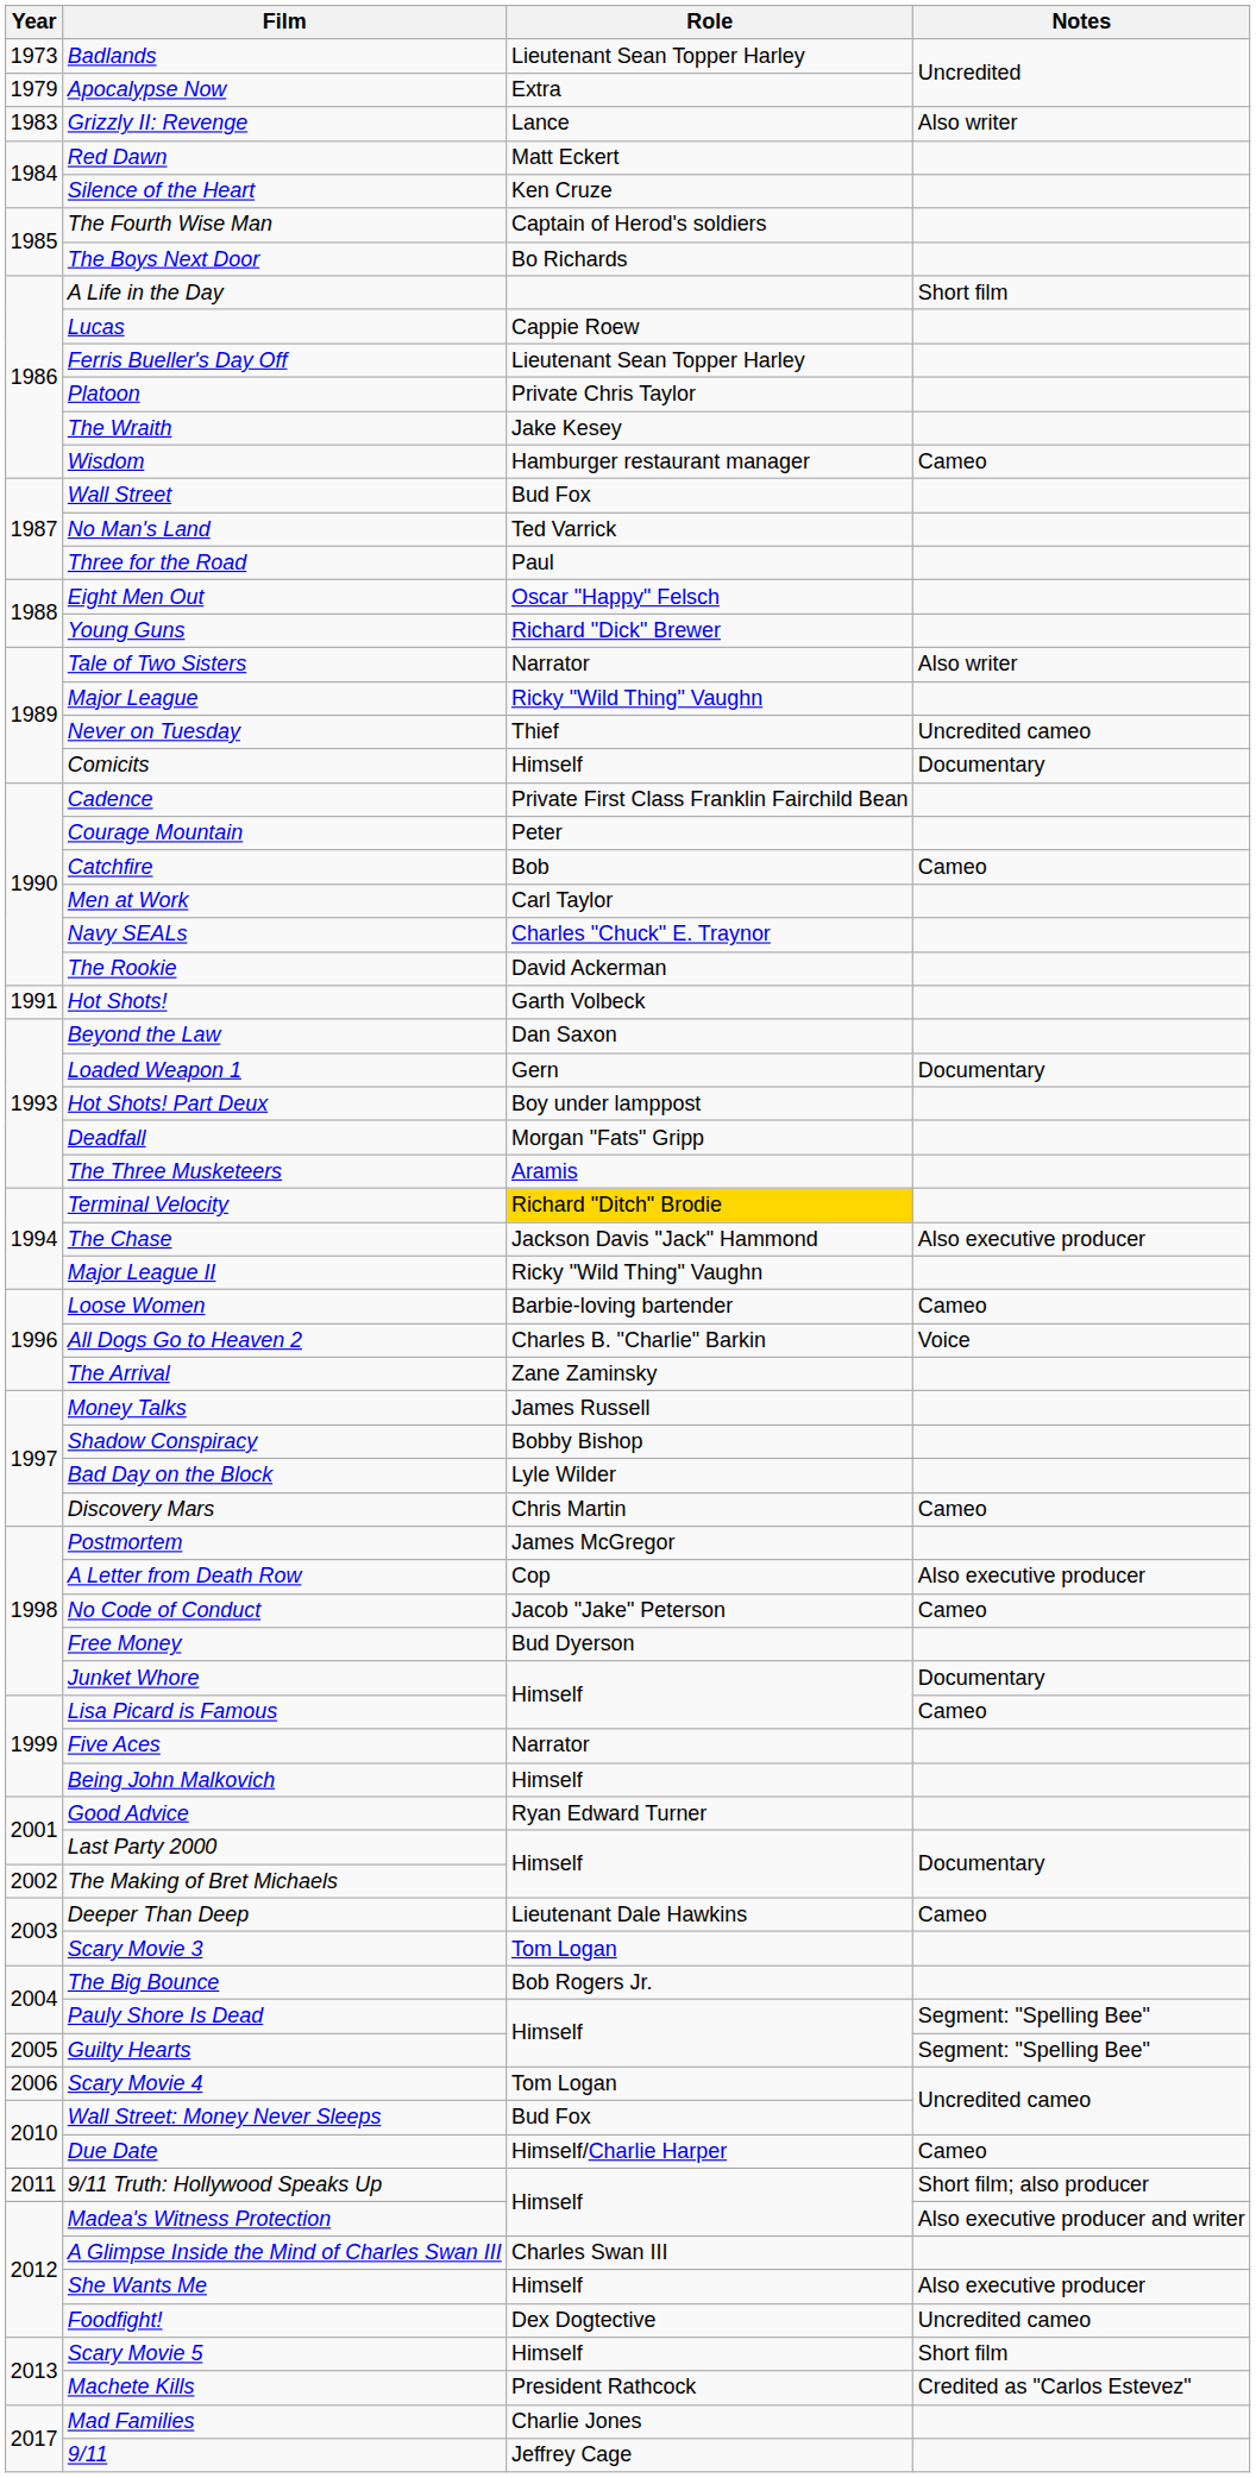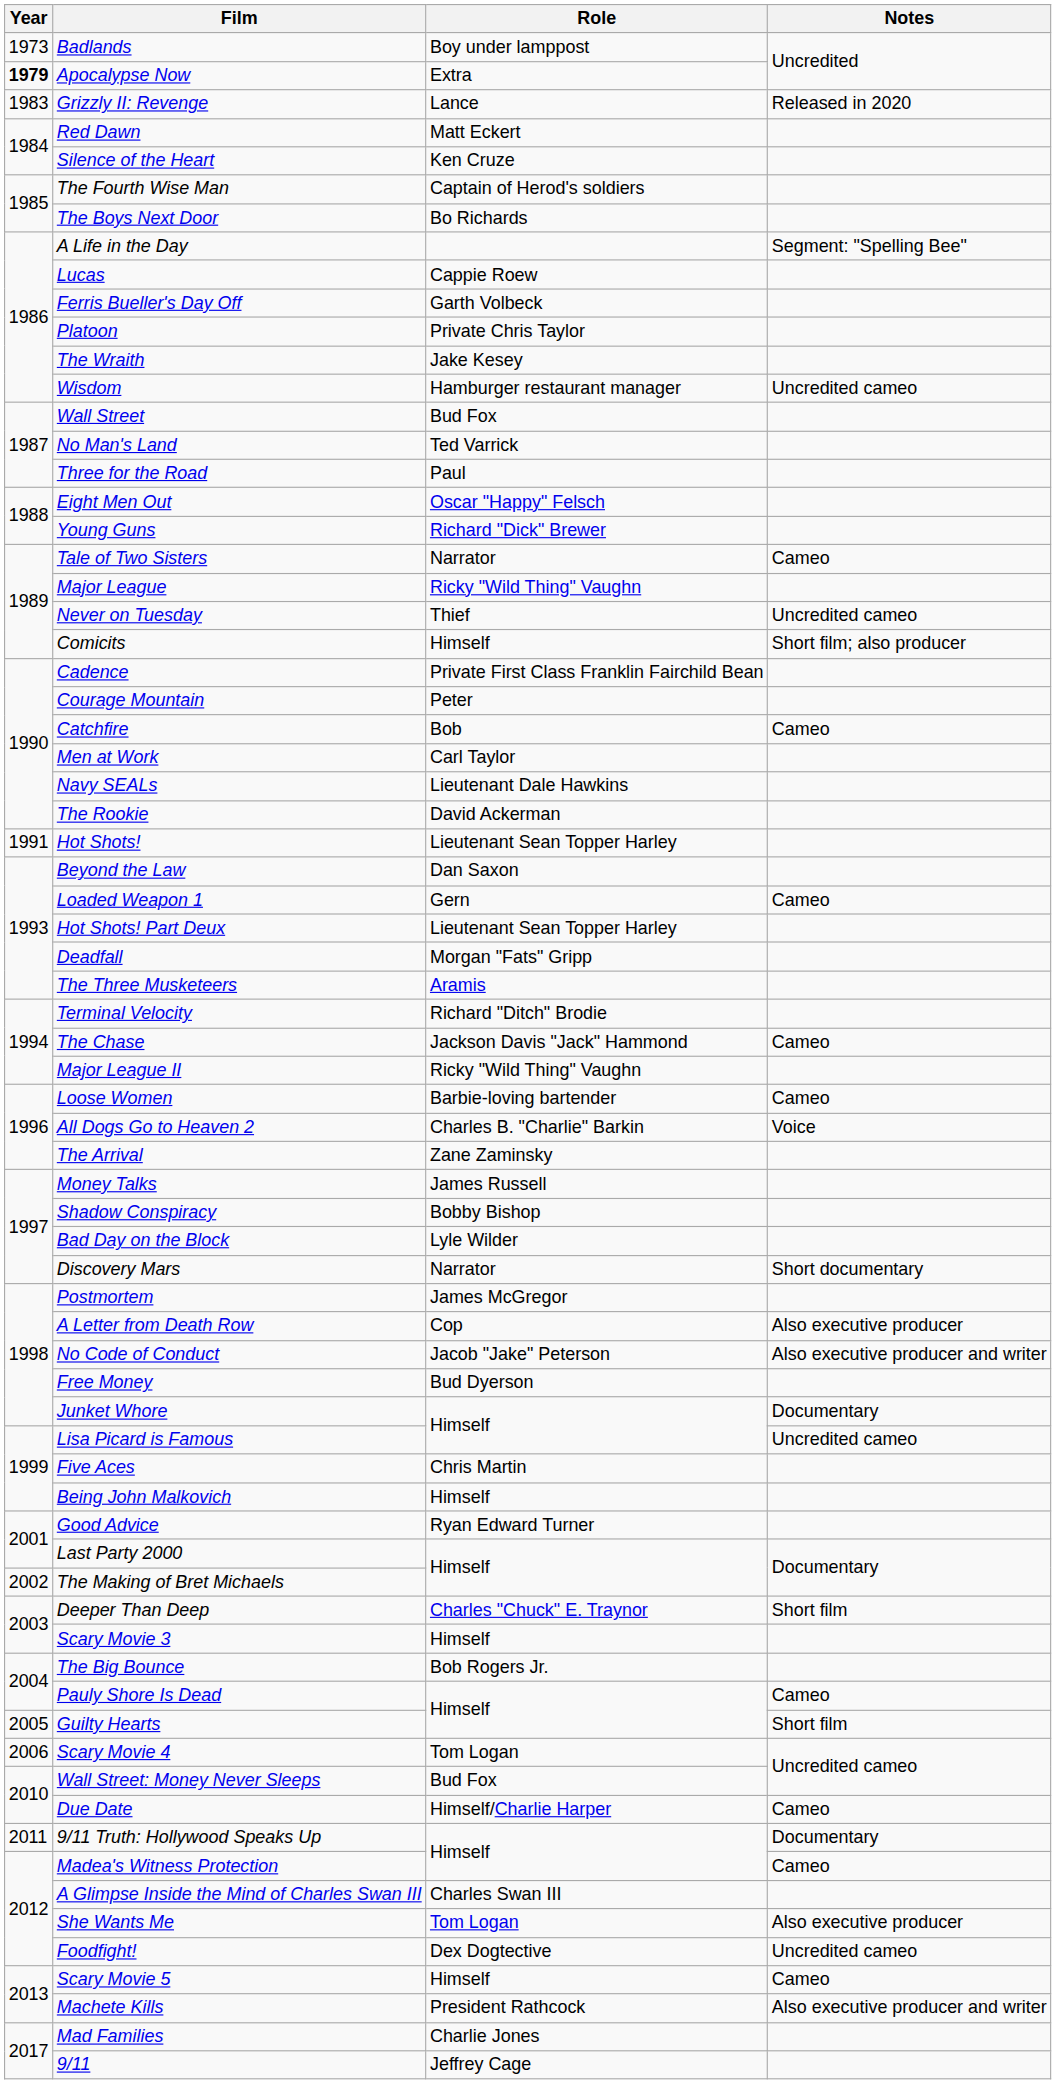 <table class="wikitable sortable">
 <tr>
 <th>Year</th>
 <th>Film</th>
 <th>Role</th>
 <th class="unsortable">Notes</th>
 </tr>
 <tr>
 <td>1973</td>
 <td><em><a href='#'>Badlands</a></em></td>
-<td>Lieutenant Sean Topper Harley</td>
+<td>Boy under lamppost</td>
 <td rowspan=2>Uncredited</td>
 </tr>
 <tr>
-<td>1979</td>
+<td><strong>1979</strong></td>
 <td><em><a href='#'>Apocalypse Now</a></em></td>
 <td>Extra</td>
 </tr>
 <tr>
 <td>1983</td>
 <td><em><a href='#'>Grizzly II: Revenge</a></em></td>
 <td>Lance</td>
-<td>Also writer</td>
+<td>Released in 2020</td>
 </tr>
 <tr>
 <td rowspan=2>1984</td>
 <td><em><a href='#'>Red Dawn</a></em></td>
 <td>Matt Eckert</td>
 <td></td>
 </tr>
 <tr>
 <td><em><a href='#'>Silence of the Heart</a></em></td>
 <td>Ken Cruze</td>
 <td></td>
 </tr>
 <tr>
 <td rowspan=2>1985</td>
 <td><em>The Fourth Wise Man</em></td>
 <td>Captain of Herod's soldiers</td>
 <td></td>
 </tr>
 <tr>
 <td><em><a href='#'>The Boys Next Door</a></em></td>
 <td>Bo Richards</td>
 <td></td>
 </tr>
 <tr>
 <td rowspan=6>1986</td>
 <td><em>A Life in the Day</em></td>
 <td></td>
-<td>Short film</td>
+<td>Segment: "Spelling Bee"</td>
 </tr>
 <tr>
 <td><em><a href='#'>Lucas</a></em></td>
 <td>Cappie Roew</td>
 <td></td>
 </tr>
 <tr>
 <td><em><a href='#'>Ferris Bueller's Day Off</a></em></td>
-<td>Lieutenant Sean Topper Harley</td>
+<td>Garth Volbeck</td>
 <td></td>
 </tr>
 <tr>
 <td><em><a href='#'>Platoon</a></em></td>
 <td>Private Chris Taylor</td>
 <td></td>
 </tr>
 <tr>
 <td><em><a href='#'>The Wraith</a></em></td>
 <td>Jake Kesey</td>
 <td></td>
 </tr>
 <tr>
 <td><em><a href='#'>Wisdom</a></em></td>
 <td>Hamburger restaurant manager</td>
-<td>Cameo</td>
+<td>Uncredited cameo</td>
 </tr>
 <tr>
 <td rowspan=3>1987</td>
 <td><em><a href='#'>Wall Street</a></em></td>
 <td>Bud Fox</td>
 <td></td>
 </tr>
 <tr>
 <td><em><a href='#'>No Man's Land</a></em></td>
 <td>Ted Varrick</td>
 <td></td>
 </tr>
 <tr>
 <td><em><a href='#'>Three for the Road</a></em></td>
 <td>Paul</td>
 <td></td>
 </tr>
 <tr>
 <td rowspan=2>1988</td>
 <td><em><a href='#'>Eight Men Out</a></em></td>
 <td><a href='#'>Oscar "Happy" Felsch</a></td>
 <td></td>
 </tr>
 <tr>
 <td><em><a href='#'>Young Guns</a></em></td>
 <td><a href='#'>Richard "Dick" Brewer</a></td>
 <td></td>
 </tr>
 <tr>
 <td rowspan=4>1989</td>
 <td><em><a href='#'>Tale of Two Sisters</a></em></td>
 <td>Narrator</td>
-<td>Also writer</td>
+<td>Cameo</td>
 </tr>
 <tr>
 <td><em><a href='#'>Major League</a></em></td>
 <td><a href='#'>Ricky "Wild Thing" Vaughn</a></td>
 <td></td>
 </tr>
 <tr>
 <td><em><a href='#'>Never on Tuesday</a></em></td>
 <td>Thief</td>
 <td>Uncredited cameo</td>
 </tr>
 <tr>
 <td><em>Comicits</em></td>
 <td>Himself</td>
-<td>Documentary</td>
+<td>Short film; also producer</td>
 </tr>
 <tr>
 <td rowspan=6>1990</td>
 <td><em><a href='#'>Cadence</a></em></td>
 <td>Private First Class Franklin Fairchild Bean</td>
 <td></td>
 </tr>
 <tr>
 <td><em><a href='#'>Courage Mountain</a></em></td>
 <td>Peter</td>
 <td></td>
 </tr>
 <tr>
 <td><em><a href='#'>Catchfire</a></em></td>
 <td>Bob</td>
 <td>Cameo</td>
 </tr>
 <tr>
 <td><em><a href='#'>Men at Work</a></em></td>
 <td>Carl Taylor</td>
 <td></td>
 </tr>
 <tr>
 <td><em><a href='#'>Navy SEALs</a></em></td>
-<td><a href='#'>Charles "Chuck" E. Traynor</a></td>
+<td>Lieutenant Dale Hawkins</td>
 <td></td>
 </tr>
 <tr>
 <td><em><a href='#'>The Rookie</a></em></td>
 <td>David Ackerman</td>
 <td></td>
 </tr>
 <tr>
 <td>1991</td>
 <td><em><a href='#'>Hot Shots!</a></em></td>
-<td>Garth Volbeck</td>
+<td>Lieutenant Sean Topper Harley</td>
 <td></td>
 </tr>
 <tr>
 <td rowspan=5>1993</td>
 <td><em><a href='#'>Beyond the Law</a></em></td>
 <td>Dan Saxon</td>
 <td></td>
 </tr>
 <tr>
 <td><em><a href='#'>Loaded Weapon 1</a></em></td>
 <td>Gern</td>
-<td>Documentary</td>
+<td>Cameo</td>
 </tr>
 <tr>
 <td><em><a href='#'>Hot Shots! Part Deux</a></em></td>
-<td>Boy under lamppost</td>
+<td>Lieutenant Sean Topper Harley</td>
 <td></td>
 </tr>
 <tr>
 <td><em><a href='#'>Deadfall</a></em></td>
 <td>Morgan "Fats" Gripp</td>
 <td></td>
 </tr>
 <tr>
 <td><em><a href='#'>The Three Musketeers</a></em></td>
 <td><a href='#'>Aramis</a></td>
 <td></td>
 </tr>
 <tr>
 <td rowspan=3>1994</td>
 <td><em><a href='#'>Terminal Velocity</a></em></td>
-<td style="background: gold;">Richard "Ditch" Brodie</td>
+<td>Richard "Ditch" Brodie</td>
 <td></td>
 </tr>
 <tr>
 <td><em><a href='#'>The Chase</a></em></td>
 <td>Jackson Davis "Jack" Hammond</td>
-<td>Also executive producer</td>
+<td>Cameo</td>
 </tr>
 <tr>
 <td><em><a href='#'>Major League II</a></em></td>
 <td>Ricky "Wild Thing" Vaughn</td>
 <td></td>
 </tr>
 <tr>
 <td rowspan=3>1996</td>
 <td><em><a href='#'>Loose Women</a></em></td>
 <td>Barbie-loving bartender</td>
 <td>Cameo</td>
 </tr>
 <tr>
 <td><em><a href='#'>All Dogs Go to Heaven 2</a></em></td>
 <td>Charles B. "Charlie" Barkin</td>
 <td>Voice</td>
 </tr>
 <tr>
 <td><em><a href='#'>The Arrival</a></em></td>
 <td>Zane Zaminsky</td>
 <td></td>
 </tr>
 <tr>
 <td rowspan=4>1997</td>
 <td><em><a href='#'>Money Talks</a></em></td>
 <td>James Russell</td>
 <td></td>
 </tr>
 <tr>
 <td><em><a href='#'>Shadow Conspiracy</a></em></td>
 <td>Bobby Bishop</td>
 <td></td>
 </tr>
 <tr>
 <td><em><a href='#'>Bad Day on the Block</a></em></td>
 <td>Lyle Wilder</td>
 <td></td>
 </tr>
 <tr>
 <td><em>Discovery Mars</em></td>
-<td>Chris Martin</td>
-<td>Cameo</td>
+<td>Narrator</td>
+<td>Short documentary</td>
 </tr>
 <tr>
 <td rowspan=5>1998</td>
 <td><em><a href='#'>Postmortem</a></em></td>
 <td>James McGregor</td>
 <td></td>
 </tr>
 <tr>
 <td><em><a href='#'>A Letter from Death Row</a></em></td>
 <td>Cop</td>
 <td>Also executive producer</td>
 </tr>
 <tr>
 <td><em><a href='#'>No Code of Conduct</a></em></td>
 <td>Jacob "Jake" Peterson</td>
-<td>Cameo</td>
+<td>Also executive producer and writer</td>
 </tr>
 <tr>
 <td><em><a href='#'>Free Money</a></em></td>
 <td>Bud Dyerson</td>
 <td></td>
 </tr>
 <tr>
 <td><em><a href='#'>Junket Whore</a></em></td>
 <td rowspan=2>Himself</td>
 <td>Documentary</td>
 </tr>
 <tr>
 <td rowspan=3>1999</td>
 <td><em><a href='#'>Lisa Picard is Famous</a></em></td>
-<td>Cameo</td>
+<td>Uncredited cameo</td>
 </tr>
 <tr>
 <td><em><a href='#'>Five Aces</a></em></td>
-<td>Narrator</td>
+<td>Chris Martin</td>
 <td></td>
 </tr>
 <tr>
 <td><em><a href='#'>Being John Malkovich</a></em></td>
 <td>Himself</td>
 <td></td>
 </tr>
 <tr>
 <td rowspan=2>2001</td>
 <td><em><a href='#'>Good Advice</a></em></td>
 <td>Ryan Edward Turner</td>
 <td></td>
 </tr>
 <tr>
 <td><em>Last Party 2000</em></td>
 <td rowspan=2>Himself</td>
 <td rowspan=2>Documentary</td>
 </tr>
 <tr>
 <td>2002</td>
 <td><em>The Making of Bret Michaels</em></td>
 </tr>
 <tr>
 <td rowspan=2>2003</td>
 <td><em>Deeper Than Deep</em></td>
-<td>Lieutenant Dale Hawkins</td>
-<td>Cameo</td>
+<td><a href='#'>Charles "Chuck" E. Traynor</a></td>
+<td>Short film</td>
 </tr>
 <tr>
 <td><em><a href='#'>Scary Movie 3</a></em></td>
-<td><a href='#'>Tom Logan</a></td>
+<td>Himself</td>
 <td></td>
 </tr>
 <tr>
 <td rowspan=2>2004</td>
 <td><em><a href='#'>The Big Bounce</a></em></td>
 <td>Bob Rogers Jr.</td>
 <td></td>
 </tr>
 <tr>
 <td><em><a href='#'>Pauly Shore Is Dead</a></em></td>
 <td rowspan=2>Himself</td>
-<td>Segment: "Spelling Bee"</td>
+<td>Cameo</td>
 </tr>
 <tr>
 <td>2005</td>
 <td><em><a href='#'>Guilty Hearts</a></em></td>
-<td>Segment: "Spelling Bee"</td>
+<td>Short film</td>
 </tr>
 <tr>
 <td>2006</td>
 <td><em><a href='#'>Scary Movie 4</a></em></td>
 <td>Tom Logan</td>
 <td rowspan=2>Uncredited cameo</td>
 </tr>
 <tr>
 <td rowspan=2>2010</td>
 <td><em><a href='#'>Wall Street: Money Never Sleeps</a></em></td>
 <td>Bud Fox</td>
 </tr>
 <tr>
 <td><em><a href='#'>Due Date</a></em></td>
 <td>Himself/<a href='#'>Charlie Harper</a></td>
 <td>Cameo</td>
 </tr>
 <tr>
 <td>2011</td>
 <td><em>9/11 Truth: Hollywood Speaks Up</em></td>
 <td rowspan=2>Himself</td>
-<td>Short film; also producer</td>
+<td>Documentary</td>
 </tr>
 <tr>
 <td rowspan=4>2012</td>
 <td><em><a href='#'>Madea's Witness Protection</a></em></td>
-<td>Also executive producer and writer</td>
+<td>Cameo</td>
 </tr>
 <tr>
 <td><em><a href='#'>A Glimpse Inside the Mind of Charles Swan III</a></em></td>
 <td>Charles Swan III</td>
 <td></td>
 </tr>
 <tr>
 <td><em><a href='#'>She Wants Me</a></em></td>
-<td>Himself</td>
+<td><a href='#'>Tom Logan</a></td>
 <td>Also executive producer</td>
 </tr>
 <tr>
 <td><em><a href='#'>Foodfight!</a></em></td>
 <td>Dex Dogtective</td>
 <td>Uncredited cameo</td>
 </tr>
 <tr>
 <td rowspan=2>2013</td>
 <td><em><a href='#'>Scary Movie 5</a></em></td>
 <td>Himself</td>
-<td>Short film</td>
+<td>Cameo</td>
 </tr>
 <tr>
 <td><em><a href='#'>Machete Kills</a></em></td>
 <td>President Rathcock</td>
-<td>Credited as "Carlos Estevez"</td>
+<td>Also executive producer and writer</td>
 </tr>
 <tr>
 <td rowspan=2>2017</td>
 <td><em><a href='#'>Mad Families</a></em></td>
 <td>Charlie Jones</td>
 <td></td>
 </tr>
 <tr>
 <td><em><a href='#'>9/11</a></em></td>
 <td>Jeffrey Cage</td>
 <td></td>
 </tr>
 </table>
